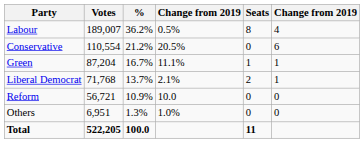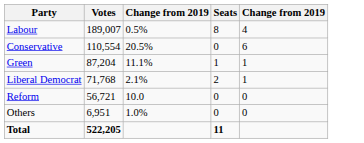 <table class="wikitable">
 <tr>
 <th>Party</th>
 <th>Votes</th>
-<th>%</th>
 <th>Change from 2019</th>
 <th>Seats</th>
 <th>Change from 2019</th>
 </tr>
 <tr>
 <td><a href='#'>Labour</a></td>
 <td>189,007</td>
-<td>36.2%</td>
 <td>0.5%</td>
 <td>8</td>
 <td>4</td>
 </tr>
 <tr>
 <td><a href='#'>Conservative</a></td>
 <td>110,554</td>
-<td>21.2%</td>
 <td>20.5%</td>
 <td>0</td>
 <td>6</td>
 </tr>
 <tr>
 <td><a href='#'>Green</a></td>
 <td>87,204</td>
-<td>16.7%</td>
 <td>11.1%</td>
 <td>1</td>
 <td>1</td>
 </tr>
 <tr>
 <td><a href='#'>Liberal Democrat</a></td>
 <td>71,768</td>
-<td>13.7%</td>
 <td>2.1%</td>
 <td>2</td>
 <td>1</td>
 </tr>
 <tr>
 <td><a href='#'>Reform</a></td>
 <td>56,721</td>
-<td>10.9%</td>
 <td>10.0</td>
 <td>0</td>
 <td>0</td>
 </tr>
 <tr>
 <td>Others</td>
 <td>6,951</td>
-<td>1.3%</td>
 <td>1.0%</td>
 <td>0</td>
 <td>0</td>
 </tr>
 <tr>
 <td><strong>Total</strong></td>
 <td><strong>522,205</strong></td>
-<td><strong>100.0</strong></td>
 <td></td>
 <td><strong>11</strong></td>
 <td></td>
 </tr>
 </table>
